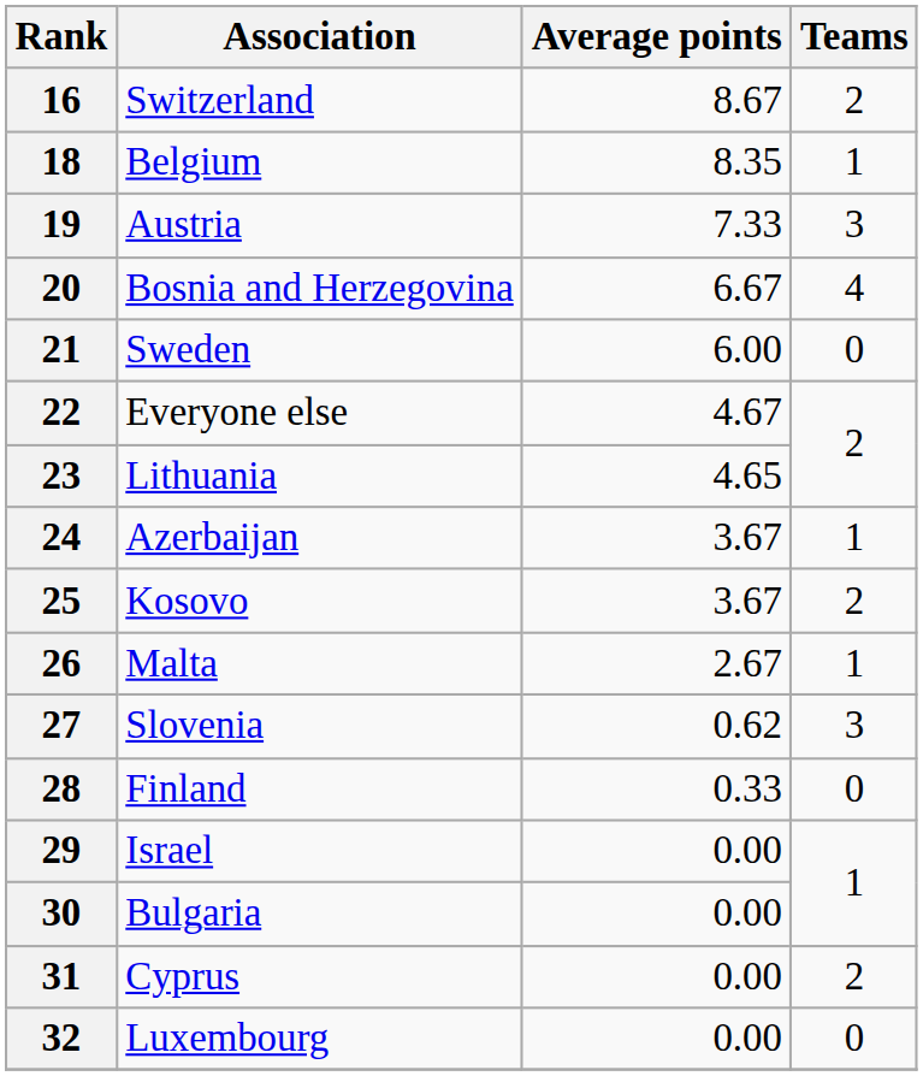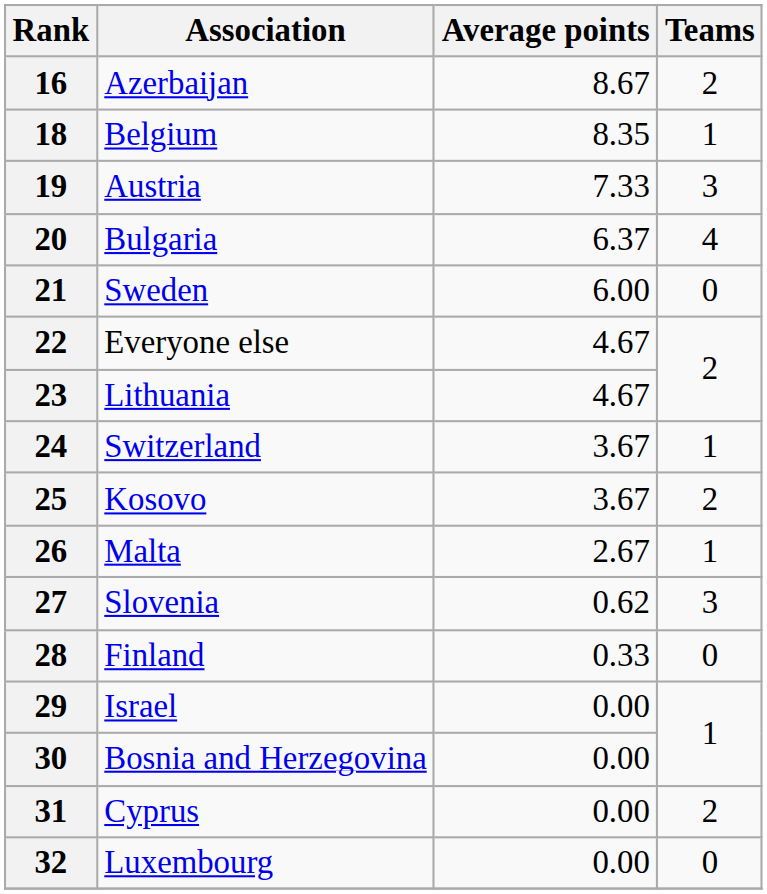 <table class="wikitable">
 <tr>
 <th>Rank</th>
 <th>Association</th>
 <th>Average points</th>
 <th>Teams</th>
 </tr>
 <tr>
 <th>16</th>
-<td> <a href='#'>Switzerland</a></td>
+<td> <a href='#'>Azerbaijan</a></td>
 <td align=right>8.67</td>
 <td align=center rowspan=1>2</td>
 </tr>
 <tr>
 <th>18</th>
 <td> <a href='#'>Belgium</a></td>
 <td align=right>8.35</td>
 <td rowspan="1" align="center">1</td>
 </tr>
 <tr>
 <th>19</th>
 <td> <a href='#'>Austria</a></td>
 <td align=right>7.33</td>
 <td rowspan="1" align="center">3</td>
 </tr>
 <tr>
 <th>20</th>
-<td> <a href='#'>Bosnia and Herzegovina</a></td>
-<td align=right>6.67</td>
+<td> <a href='#'>Bulgaria</a></td>
+<td align=right>6.37</td>
 <td align=center rowspan=1>4</td>
 </tr>
 <tr>
 <th>21</th>
 <td> <a href='#'>Sweden</a></td>
 <td align="right">6.00</td>
 <td rowspan="1" align="center">0</td>
 </tr>
 <tr>
 <th>22</th>
 <td> Everyone else</td>
 <td align="right">4.67</td>
 <td rowspan="2" align="center">2</td>
 </tr>
 <tr>
 <th>23</th>
 <td> <a href='#'>Lithuania</a></td>
-<td align="right">4.65</td>
+<td align="right">4.67</td>
 </tr>
 <tr>
 <th>24</th>
-<td> <a href='#'>Azerbaijan</a></td>
+<td> <a href='#'>Switzerland</a></td>
 <td align=right>3.67</td>
 <td align=center rowspan=1>1</td>
 </tr>
 <tr>
 <th>25</th>
 <td> <a href='#'>Kosovo</a></td>
 <td align=right>3.67</td>
 <td align=center rowspan=1>2</td>
 </tr>
 <tr>
 <th>26</th>
 <td> <a href='#'>Malta</a></td>
 <td align=right>2.67</td>
 <td align=center rowspan=1>1</td>
 </tr>
 <tr>
 <th>27</th>
 <td> <a href='#'>Slovenia</a></td>
 <td align="right">0.62</td>
 <td align=center rowspan=1>3</td>
 </tr>
 <tr>
 <th>28</th>
 <td> <a href='#'>Finland</a></td>
 <td align="right">0.33</td>
 <td align=center rowspan=1>0</td>
 </tr>
 <tr>
 <th>29</th>
 <td> <a href='#'>Israel</a></td>
 <td align="right">0.00</td>
 <td align=center rowspan=2>1</td>
 </tr>
 <tr>
 <th>30</th>
-<td> <a href='#'>Bulgaria</a></td>
+<td> <a href='#'>Bosnia and Herzegovina</a></td>
 <td align="right">0.00</td>
 </tr>
 <tr>
 <th>31</th>
 <td> <a href='#'>Cyprus</a></td>
 <td align="right">0.00</td>
 <td align=center rowspan=1>2</td>
 </tr>
 <tr>
 <th>32</th>
 <td> <a href='#'>Luxembourg</a></td>
 <td align="right">0.00</td>
 <td align=center rowspan=1>0</td>
 </tr>
 <tr>
 </tr>
 </table>
